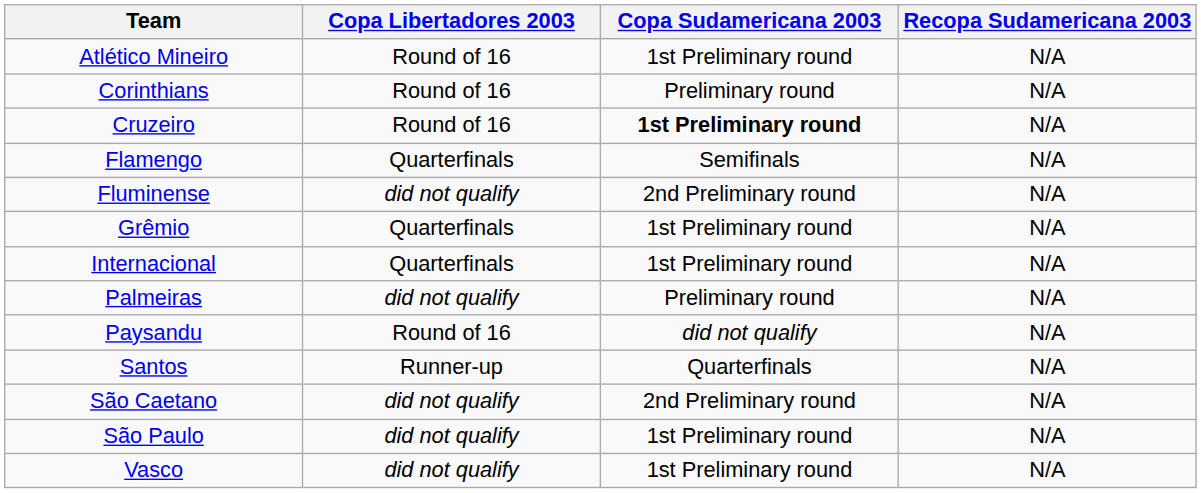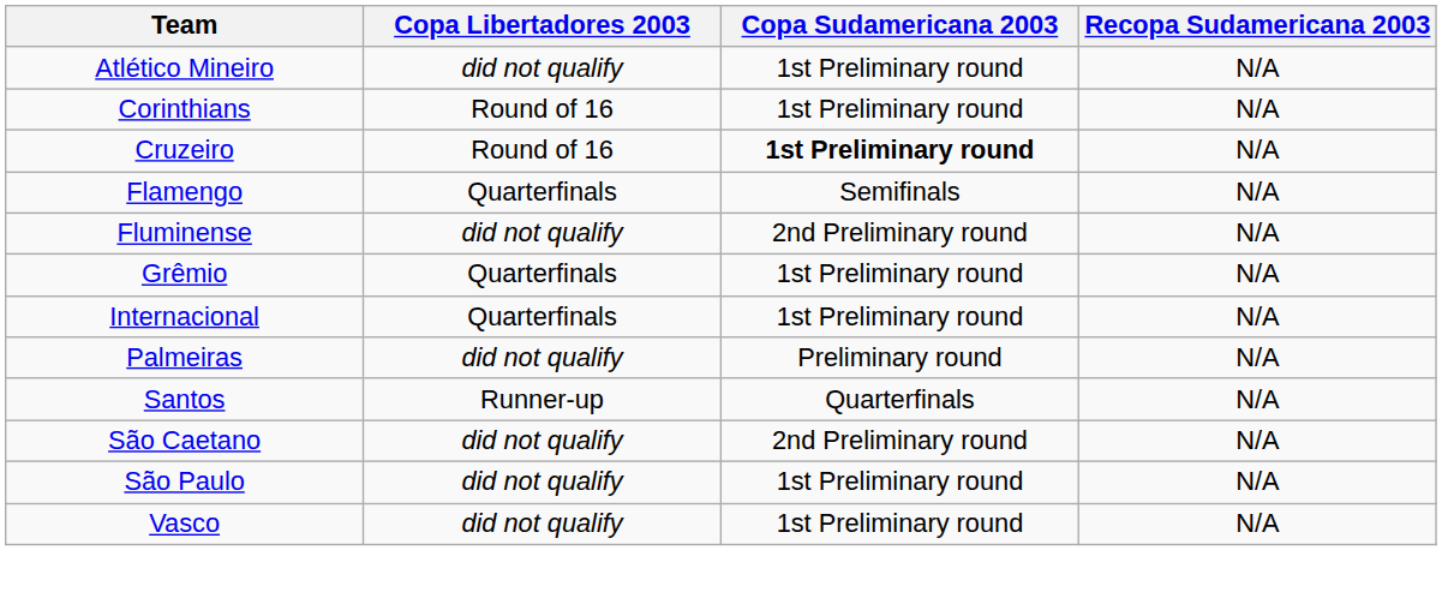 <table class="wikitable">
 <tr>
 <th width= 25%>Team</th>
 <th width= 25%><a href='#'>Copa Libertadores 2003</a></th>
 <th width= 25%><a href='#'>Copa Sudamericana 2003</a></th>
 <th width= 25%><a href='#'>Recopa Sudamericana 2003</a></th>
 </tr>
 <tr align="center">
 <td><a href='#'>Atlético Mineiro</a></td>
-<td>Round of 16</td>
+<td><em>did not qualify</em></td>
 <td>1st Preliminary round</td>
 <td>N/A</td>
 </tr>
 <tr align="center">
 <td><a href='#'>Corinthians</a></td>
 <td>Round of 16</td>
-<td>Preliminary round</td>
+<td>1st Preliminary round</td>
 <td>N/A</td>
 </tr>
 <tr align="center">
 <td><a href='#'>Cruzeiro</a></td>
 <td>Round of 16</td>
 <td><strong>1st Preliminary round</strong></td>
 <td>N/A</td>
 </tr>
 <tr align="center">
 <td><a href='#'>Flamengo</a></td>
 <td>Quarterfinals</td>
 <td>Semifinals</td>
 <td>N/A</td>
 </tr>
 <tr align="center">
 <td><a href='#'>Fluminense</a></td>
 <td><em>did not qualify</em></td>
 <td>2nd Preliminary round</td>
 <td>N/A</td>
 </tr>
 <tr align="center">
 <td><a href='#'>Grêmio</a></td>
 <td>Quarterfinals</td>
 <td>1st Preliminary round</td>
 <td>N/A</td>
 </tr>
 <tr align="center">
 <td><a href='#'>Internacional</a></td>
 <td>Quarterfinals</td>
 <td>1st Preliminary round</td>
 <td>N/A</td>
 </tr>
 <tr align="center">
 <td><a href='#'>Palmeiras</a></td>
 <td><em>did not qualify</em></td>
 <td>Preliminary round</td>
 <td>N/A</td>
 </tr>
 <tr align="center">
-<td><a href='#'>Paysandu</a></td>
-<td>Round of 16</td>
-<td><em>did not qualify</em></td>
-<td>N/A</td>
-</tr>
-<tr align="center">
 <td><a href='#'>Santos</a></td>
 <td>Runner-up</td>
 <td>Quarterfinals</td>
 <td>N/A</td>
 </tr>
 <tr align="center">
 <td><a href='#'>São Caetano</a></td>
 <td><em>did not qualify</em></td>
 <td>2nd Preliminary round</td>
 <td>N/A</td>
 </tr>
 <tr align="center">
 <td><a href='#'>São Paulo</a></td>
 <td><em>did not qualify</em></td>
 <td>1st Preliminary round</td>
 <td>N/A</td>
 </tr>
 <tr align="center">
 <td><a href='#'>Vasco</a></td>
 <td><em>did not qualify</em></td>
 <td>1st Preliminary round</td>
 <td>N/A</td>
 </tr>
 </table>
